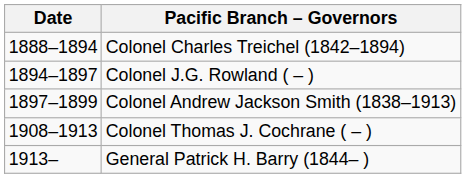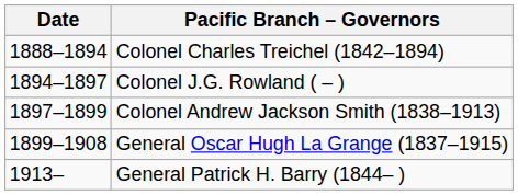 <table class="wikitable">
 <tr>
 <th>Date</th>
 <th>Pacific Branch – Governors</th>
 </tr>
 <tr>
 <td>1888–1894</td>
 <td>Colonel Charles Treichel (1842–1894)</td>
 </tr>
 <tr>
 <td>1894–1897</td>
 <td>Colonel J.G. Rowland ( – )</td>
 </tr>
 <tr>
 <td>1897–1899</td>
 <td>Colonel Andrew Jackson Smith (1838–1913)</td>
 </tr>
 <tr>
-<td>1908–1913</td>
-<td>Colonel Thomas J. Cochrane ( – )</td>
+<td>1899–1908</td>
+<td>General <a href='#'>Oscar Hugh La Grange</a> (1837–1915)</td>
 </tr>
 <tr>
 <td>1913–</td>
 <td>General Patrick H. Barry (1844– )</td>
 </tr>
 </table>
